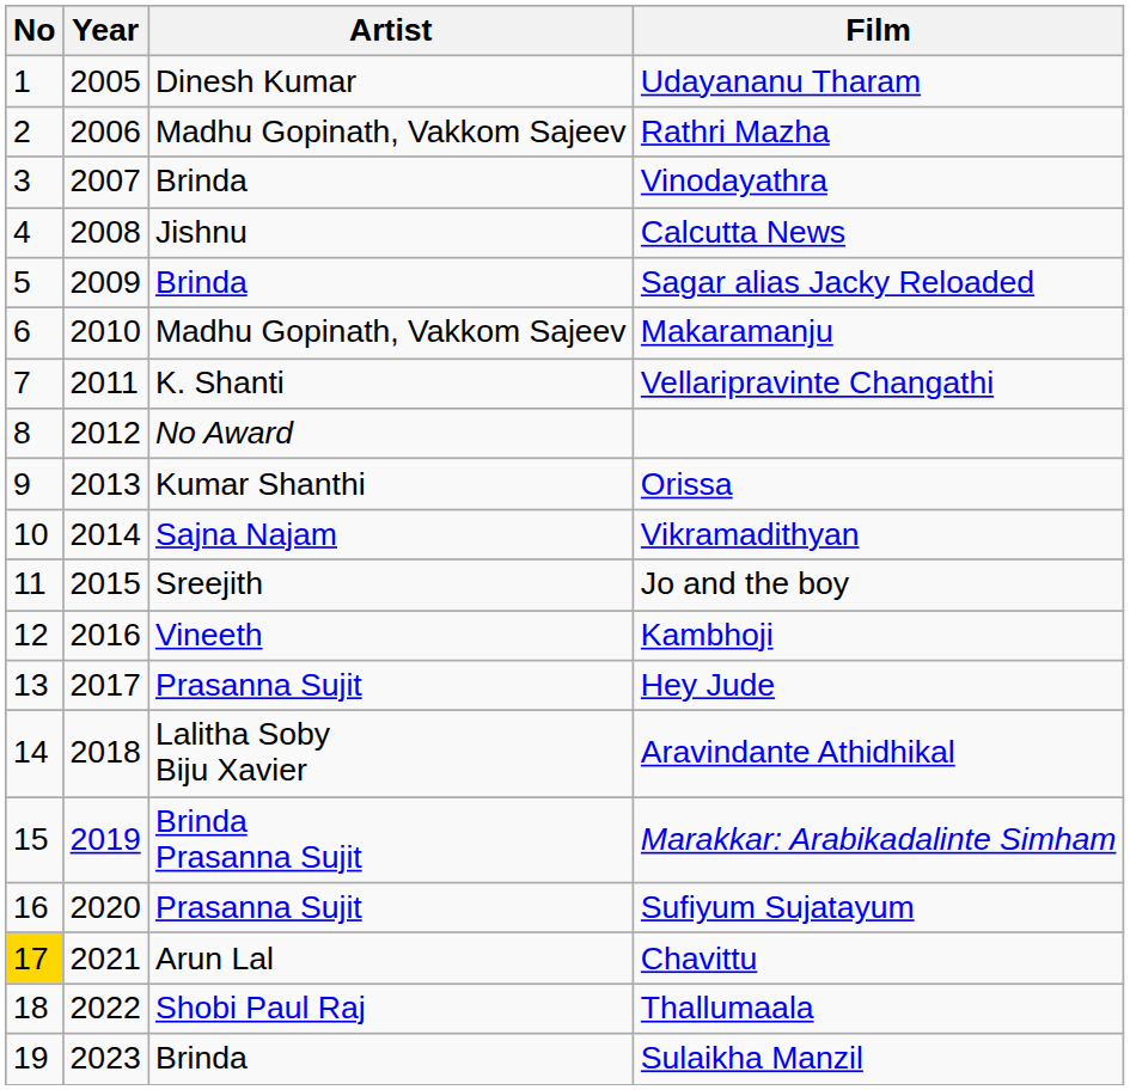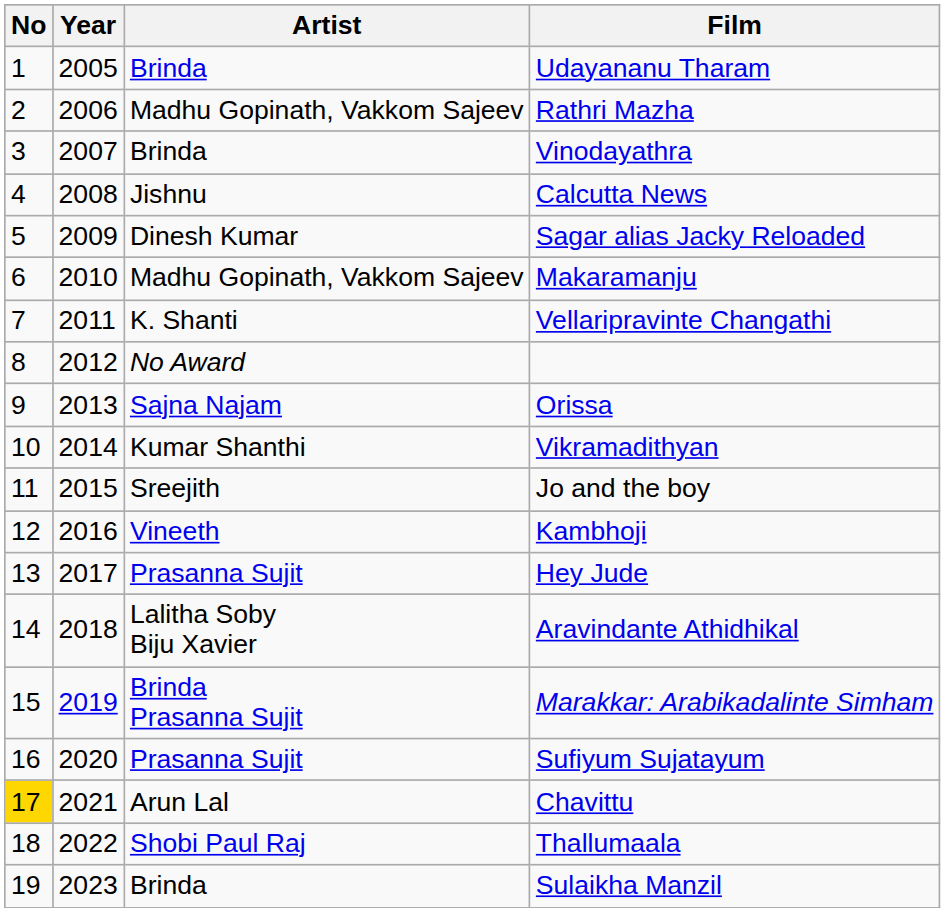 <table class="wikitable sortable">
 <tr>
 <th>No</th>
 <th>Year</th>
 <th>Artist</th>
 <th>Film</th>
 </tr>
 <tr>
 <td>1</td>
 <td>2005</td>
-<td>Dinesh Kumar</td>
+<td><a href='#'>Brinda</a></td>
 <td><a href='#'>Udayananu Tharam</a></td>
 </tr>
 <tr>
 <td>2</td>
 <td>2006</td>
 <td>Madhu Gopinath, Vakkom Sajeev</td>
 <td><a href='#'>Rathri Mazha</a></td>
 </tr>
 <tr>
 <td>3</td>
 <td>2007</td>
 <td>Brinda</td>
 <td><a href='#'>Vinodayathra</a></td>
 </tr>
 <tr>
 <td>4</td>
 <td>2008</td>
 <td>Jishnu</td>
 <td><a href='#'>Calcutta News</a></td>
 </tr>
 <tr>
 <td>5</td>
 <td>2009</td>
-<td><a href='#'>Brinda</a></td>
+<td>Dinesh Kumar</td>
 <td><a href='#'>Sagar alias Jacky Reloaded</a></td>
 </tr>
 <tr>
 <td>6</td>
 <td>2010</td>
 <td>Madhu Gopinath, Vakkom Sajeev</td>
 <td><a href='#'>Makaramanju</a></td>
 </tr>
 <tr>
 <td>7</td>
 <td>2011</td>
 <td>K. Shanti</td>
 <td><a href='#'>Vellaripravinte Changathi</a></td>
 </tr>
 <tr>
 <td>8</td>
 <td>2012</td>
 <td><em>No Award</em></td>
 <td></td>
 </tr>
 <tr>
 <td>9</td>
 <td>2013</td>
-<td>Kumar Shanthi</td>
+<td><a href='#'>Sajna Najam</a></td>
 <td><a href='#'>Orissa</a></td>
 </tr>
 <tr>
 <td>10</td>
 <td>2014</td>
-<td><a href='#'>Sajna Najam</a></td>
+<td>Kumar Shanthi</td>
 <td><a href='#'>Vikramadithyan</a></td>
 </tr>
 <tr>
 <td>11</td>
 <td>2015</td>
 <td>Sreejith</td>
 <td>Jo and the boy</td>
 </tr>
 <tr>
 <td>12</td>
 <td>2016</td>
 <td><a href='#'>Vineeth</a></td>
 <td><a href='#'>Kambhoji</a></td>
 </tr>
 <tr>
 <td>13</td>
 <td>2017</td>
 <td><a href='#'>Prasanna Sujit</a></td>
 <td><a href='#'>Hey Jude</a></td>
 </tr>
 <tr>
 <td>14</td>
 <td>2018</td>
 <td>Lalitha Soby<br>Biju Xavier</td>
 <td><a href='#'>Aravindante Athidhikal</a></td>
 </tr>
 <tr>
 <td>15</td>
 <td><a href='#'>2019</a></td>
 <td><a href='#'>Brinda</a><br><a href='#'>Prasanna Sujit</a></td>
 <td><em><a href='#'>Marakkar: Arabikadalinte Simham</a></em></td>
 </tr>
 <tr>
 <td>16</td>
 <td>2020</td>
 <td><a href='#'>Prasanna Sujit</a></td>
 <td><a href='#'>Sufiyum Sujatayum</a></td>
 </tr>
 <tr>
 <td style="background: gold;">17</td>
 <td>2021</td>
 <td>Arun Lal</td>
 <td><a href='#'>Chavittu</a></td>
 </tr>
 <tr>
 <td>18</td>
 <td>2022</td>
 <td><a href='#'>Shobi Paul Raj</a></td>
 <td><a href='#'>Thallumaala</a></td>
 </tr>
 <tr>
 <td>19</td>
 <td>2023</td>
 <td>Brinda</td>
 <td><a href='#'>Sulaikha Manzil</a></td>
 </tr>
 </table>
